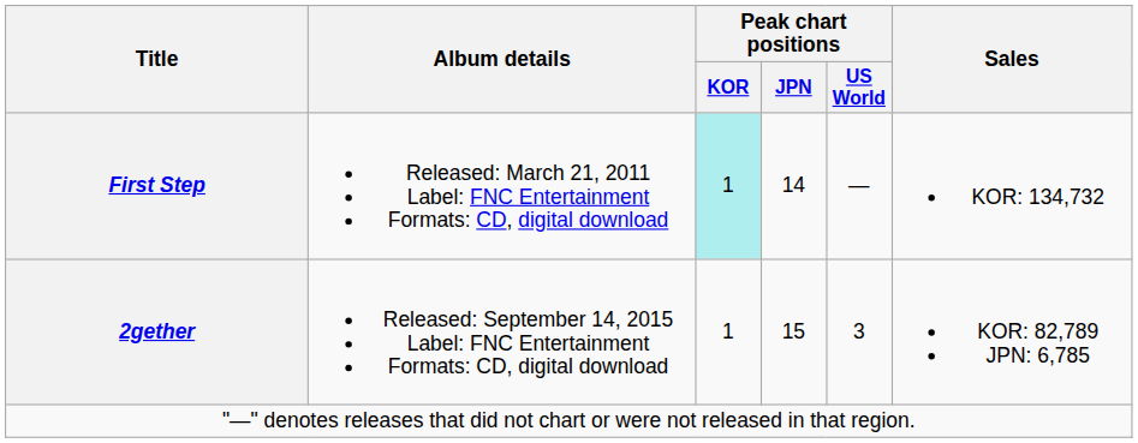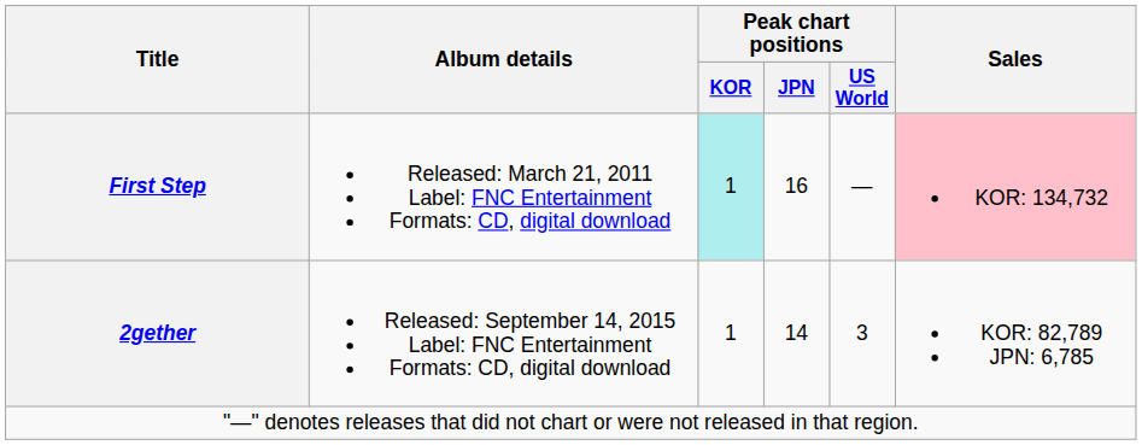 <table class="wikitable plainrowheaders" style="text-align:center">
 <tr>
 <th scope="col" rowspan="2" style="width:14em">Title</th>
 <th scope="col" rowspan="2" style="width:18em">Album details</th>
 <th scope="col" colspan="3">Peak chart positions</th>
 <th scope="col" rowspan="2" style="width:11em">Sales</th>
 </tr>
 <tr>
 <th scope="col" style="width:3em;font-size:90%"><a href='#'>KOR</a><br></th>
 <th scope="col" style="width:3em;font-size:90%"><a href='#'>JPN</a><br></th>
 <th scope="col" style="width:3em;font-size:90%"><a href='#'>US World</a><br></th>
 </tr>
 <tr>
 <th scope="row"><em><a href='#'>First Step</a></em></th>
 <td><br><ul><li>Released: March 21, 2011</li><li>Label: <a href='#'>FNC Entertainment</a></li><li>Formats: <a href='#'>CD</a>, <a href='#'>digital download</a></li></ul></td>
 <td style="background: paleturquoise;">1</td>
-<td>14</td>
+<td>16</td>
 <td>—</td>
-<td><br><ul><li>KOR: 134,732</li></ul></td>
+<td style="background: pink;"><br><ul><li>KOR: 134,732</li></ul></td>
 </tr>
 <tr>
 <th scope="row"><em><a href='#'>2gether</a></em></th>
 <td><br><ul><li>Released: September 14, 2015</li><li>Label: FNC Entertainment</li><li>Formats: CD, digital download</li></ul></td>
 <td>1</td>
-<td>15</td>
+<td>14</td>
 <td>3</td>
 <td><br><ul><li>KOR: 82,789</li><li>JPN: 6,785</li></ul></td>
 </tr>
 <tr>
 <td colspan="6">"—" denotes releases that did not chart or were not released in that region.</td>
 </tr>
 </table>
